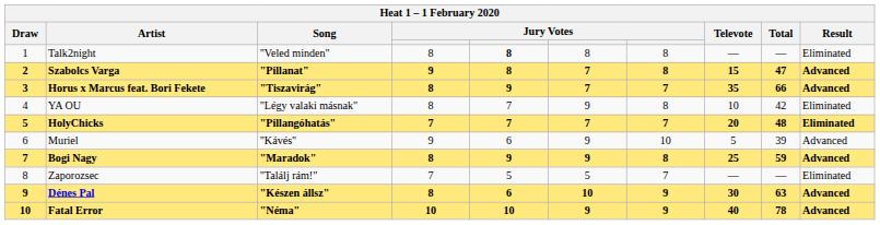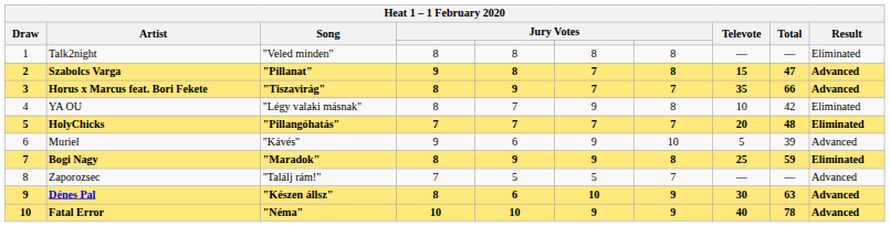 <table class="sortable wikitable" width="100%" style="text-align:center;">
 <tr>
 <th colspan="10">Heat 1 – 1 February 2020</th>
 </tr>
 <tr>
 <th rowspan="2">Draw</th>
 <th rowspan="2">Artist</th>
 <th rowspan="2">Song</th>
 <th colspan="4">Jury Votes</th>
 <th rowspan="2">Televote</th>
 <th rowspan="2">Total</th>
 <th rowspan="2">Result</th>
 </tr>
 <tr>
 <th width="9%"><small></small></th>
 <th width="9%"><small></small></th>
 <th width="9%"><small></small></th>
 <th width="9%"><small></small></th>
 </tr>
 <tr>
 <td>1</td>
 <td align="left">Talk2night</td>
 <td align="left">"Veled minden"</td>
 <td>8</td>
-<td><strong>8</strong></td>
+<td>8</td>
 <td>8</td>
 <td>8</td>
 <td>—</td>
 <td>—</td>
 <td align="left">Eliminated</td>
 </tr>
 <tr style="font-weight:bold; background:#ffe87c;">
 <td>2</td>
 <td align="left">Szabolcs Varga</td>
 <td align="left">"Pillanat"</td>
 <td>9</td>
 <td>8</td>
 <td>7</td>
 <td>8</td>
 <td>15</td>
 <td>47</td>
 <td align="left">Advanced</td>
 </tr>
 <tr style="font-weight:bold; background:#ffe87c;">
 <td>3</td>
 <td align="left">Horus x Marcus feat. Bori Fekete</td>
 <td align="left">"Tiszavirág"</td>
 <td>8</td>
 <td>9</td>
 <td>7</td>
 <td>7</td>
 <td>35</td>
 <td>66</td>
 <td align="left">Advanced</td>
 </tr>
 <tr>
 <td>4</td>
 <td align="left">YA OU</td>
 <td align="left">"Légy valaki másnak"</td>
 <td>8</td>
 <td>7</td>
 <td>9</td>
 <td>8</td>
 <td>10</td>
 <td>42</td>
 <td align="left">Eliminated</td>
 </tr>
 <tr style="font-weight:bold; background:#ffe87c;">
 <td>5</td>
 <td align="left">HolyChicks</td>
 <td align="left">"Pillangóhatás"</td>
 <td>7</td>
 <td>7</td>
 <td>7</td>
 <td>7</td>
 <td>20</td>
 <td>48</td>
 <td align="left">Eliminated</td>
 </tr>
 <tr>
 <td>6</td>
 <td align="left">Muriel</td>
 <td align="left">"Kávés"</td>
 <td>9</td>
 <td>6</td>
 <td>9</td>
 <td>10</td>
 <td>5</td>
 <td>39</td>
 <td align="left">Advanced</td>
 </tr>
 <tr style="font-weight:bold; background:#ffe87c;">
 <td>7</td>
 <td align="left">Bogi Nagy</td>
 <td align="left">"Maradok"</td>
 <td>8</td>
 <td>9</td>
 <td>9</td>
 <td>8</td>
 <td>25</td>
 <td>59</td>
-<td align="left">Advanced</td>
+<td align="left">Eliminated</td>
 </tr>
 <tr>
 <td>8</td>
 <td align="left">Zaporozsec</td>
 <td align="left">"Találj rám!"</td>
 <td>7</td>
 <td>5</td>
 <td>5</td>
 <td>7</td>
 <td>—</td>
 <td>—</td>
-<td align="left">Eliminated</td>
+<td align="left">Advanced</td>
 </tr>
 <tr style="font-weight:bold; background:#ffe87c;">
 <td>9</td>
 <td align="left"><a href='#'>Dénes Pal</a></td>
 <td align="left">"Készen állsz"</td>
 <td>8</td>
 <td>6</td>
 <td>10</td>
 <td>9</td>
 <td>30</td>
 <td>63</td>
 <td align="left">Advanced</td>
 </tr>
 <tr style="font-weight:bold; background:#ffe87c;">
 <td>10</td>
 <td align="left">Fatal Error</td>
 <td align="left">"Néma"</td>
 <td>10</td>
 <td>10</td>
 <td>9</td>
 <td>9</td>
 <td>40</td>
 <td>78</td>
 <td align="left">Advanced</td>
 </tr>
 </table>
